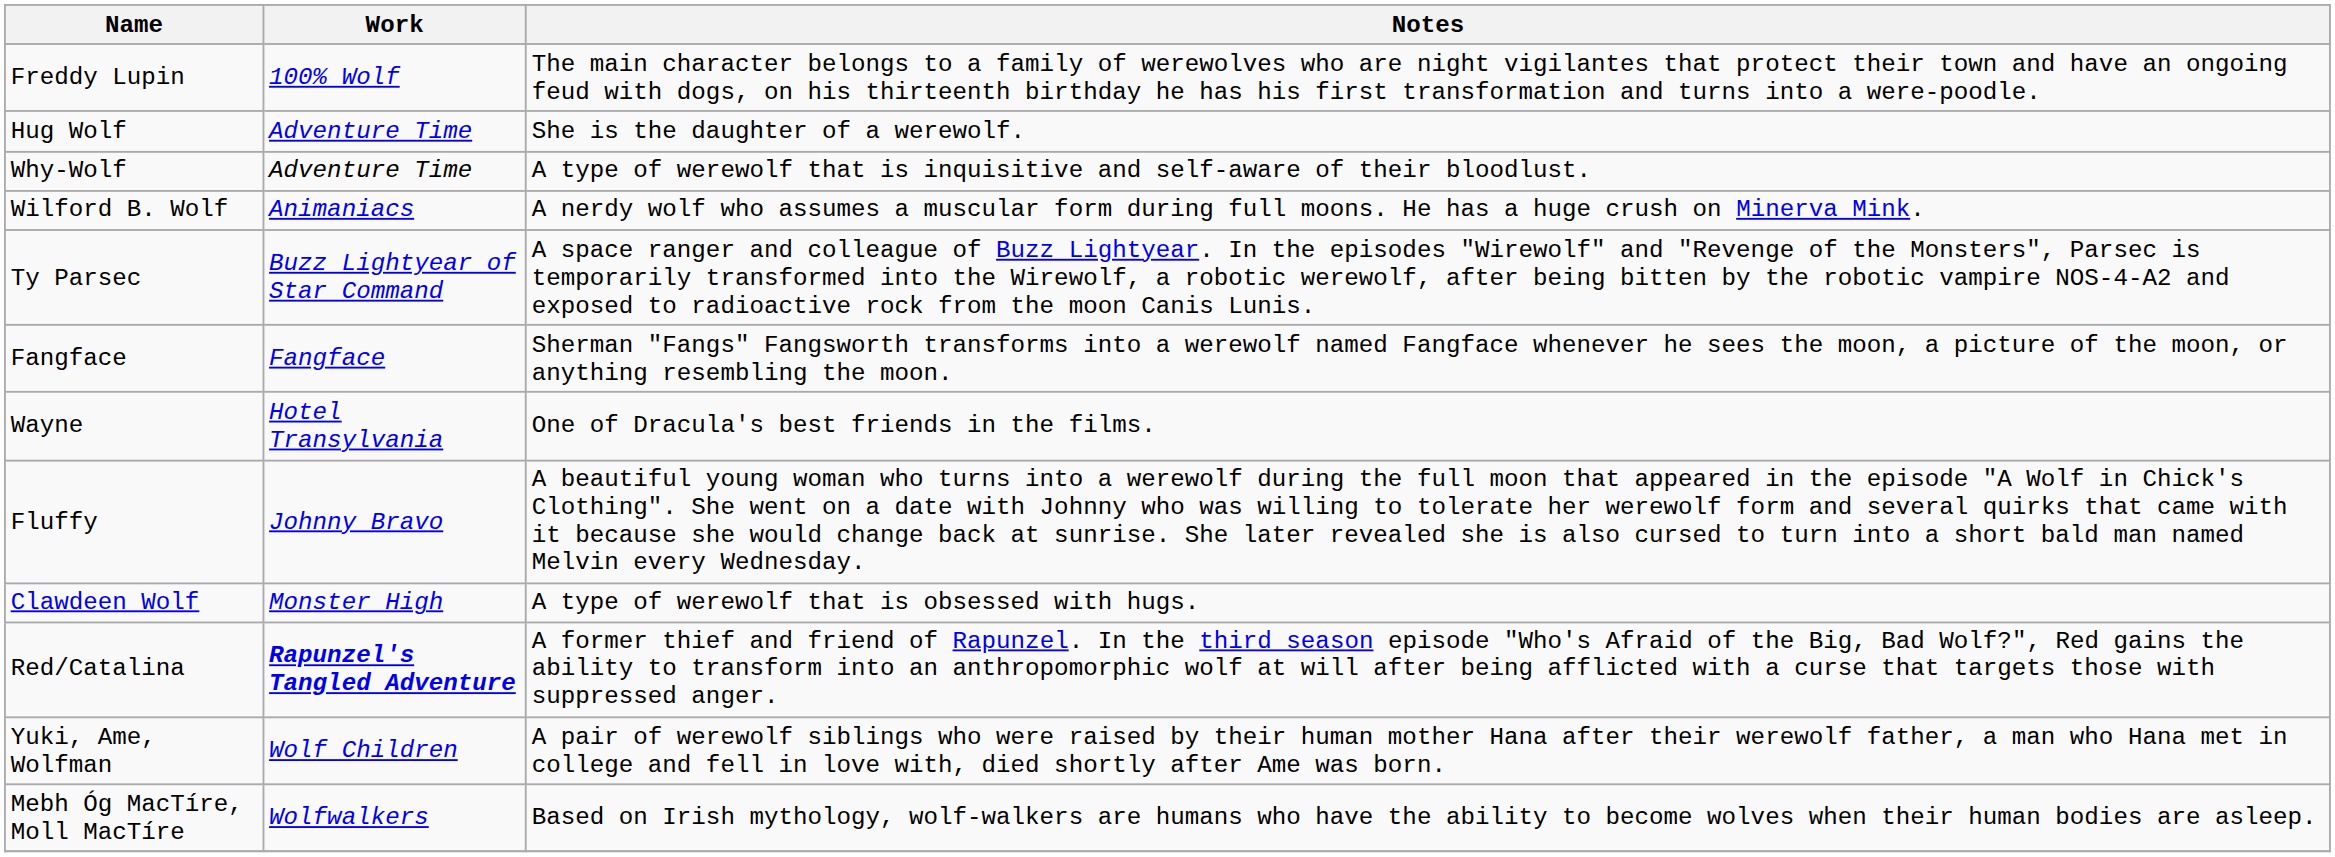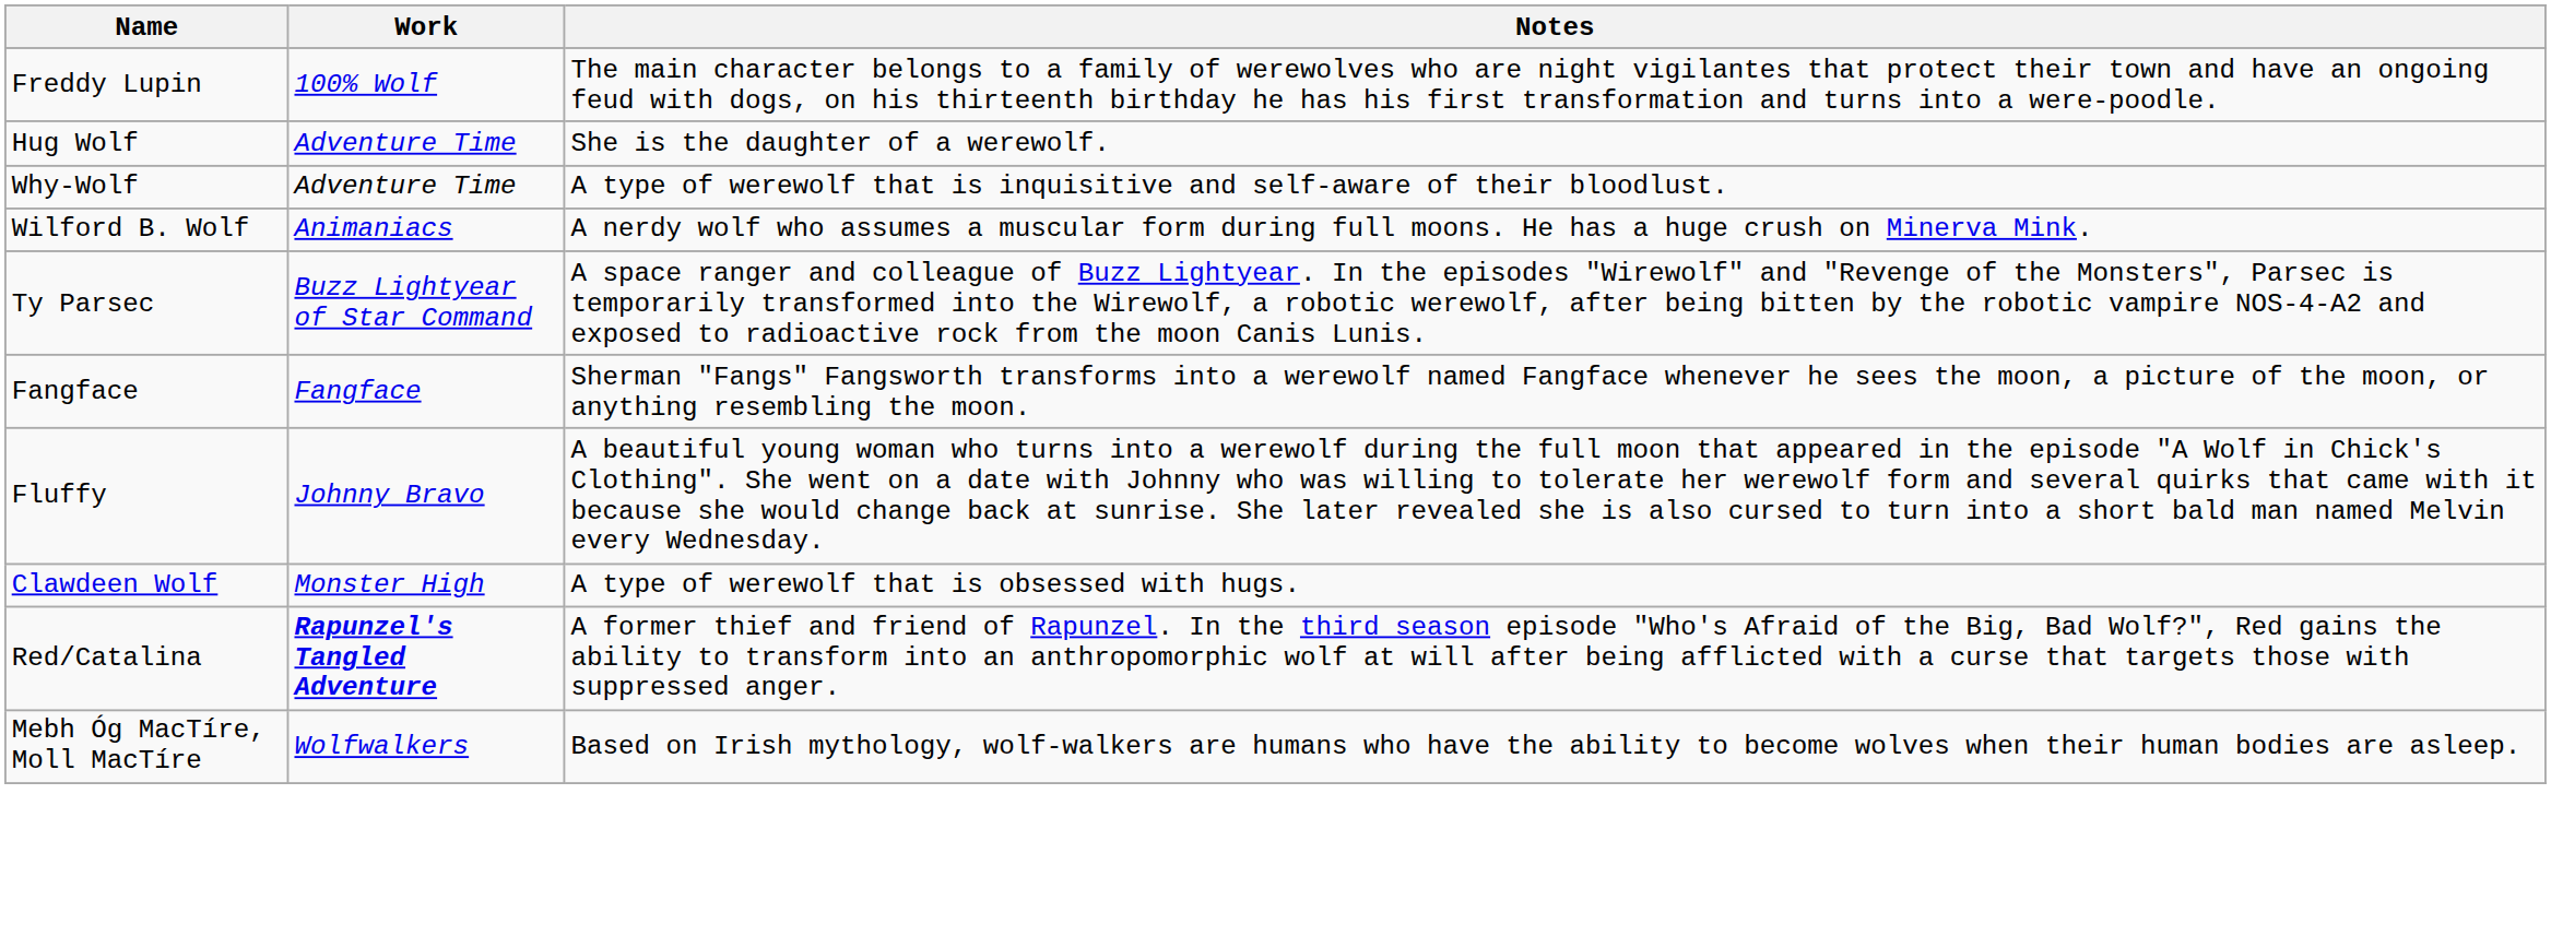 <table class="wikitable sortable">
 <tr>
 <th>Name</th>
 <th>Work</th>
 <th>Notes</th>
 </tr>
 <tr>
 <td>Freddy Lupin</td>
 <td><em><a href='#'>100% Wolf</a></em></td>
 <td>The main character belongs to a family of werewolves who are night vigilantes that protect their town and have an ongoing feud with dogs, on his thirteenth birthday he has his first transformation and turns into a were-poodle.</td>
 </tr>
 <tr>
 <td>Hug Wolf</td>
 <td><em><a href='#'>Adventure Time</a></em></td>
 <td>She is the daughter of a werewolf.</td>
 </tr>
 <tr>
 <td>Why-Wolf</td>
 <td><em>Adventure Time</em></td>
 <td>A type of werewolf that is inquisitive and self-aware of their bloodlust.</td>
 </tr>
 <tr>
 <td>Wilford B. Wolf</td>
 <td><em><a href='#'>Animaniacs</a></em></td>
 <td>A nerdy wolf who assumes a muscular form during full moons. He has a huge crush on <a href='#'>Minerva Mink</a>.</td>
 </tr>
 <tr>
 <td>Ty Parsec</td>
 <td><em><a href='#'>Buzz Lightyear of Star Command</a></em></td>
 <td>A space ranger and colleague of <a href='#'>Buzz Lightyear</a>. In the episodes "Wirewolf" and "Revenge of the Monsters", Parsec is temporarily transformed into the Wirewolf, a robotic werewolf, after being bitten by the robotic vampire NOS-4-A2 and exposed to radioactive rock from the moon Canis Lunis.</td>
 </tr>
 <tr>
 <td>Fangface</td>
 <td><em><a href='#'>Fangface</a></em></td>
 <td>Sherman "Fangs" Fangsworth transforms into a werewolf named Fangface whenever he sees the moon, a picture of the moon, or anything resembling the moon.</td>
 </tr>
 <tr>
-<td>Wayne</td>
-<td><em><a href='#'>Hotel Transylvania</a></em></td>
-<td>One of Dracula's best friends in the films.</td>
-</tr>
-<tr>
 <td>Fluffy</td>
 <td><em><a href='#'>Johnny Bravo</a></em></td>
 <td>A beautiful young woman who turns into a werewolf during the full moon that appeared in the episode "A Wolf in Chick's Clothing". She went on a date with Johnny who was willing to tolerate her werewolf form and several quirks that came with it because she would change back at sunrise. She later revealed she is also cursed to turn into a short bald man named Melvin every Wednesday.</td>
 </tr>
 <tr>
 <td><a href='#'>Clawdeen Wolf</a></td>
 <td><em><a href='#'>Monster High</a></em></td>
 <td>A type of werewolf that is obsessed with hugs.</td>
 </tr>
 <tr>
 <td>Red/Catalina</td>
 <td><strong><em><a href='#'>Rapunzel's Tangled Adventure</a></em></strong></td>
 <td>A former thief and friend of <a href='#'>Rapunzel</a>. In the <a href='#'>third season</a> episode "Who's Afraid of the Big, Bad Wolf?", Red gains the ability to transform into an anthropomorphic wolf at will after being afflicted with a curse that targets those with suppressed anger.</td>
 </tr>
 <tr>
-<td>Yuki, Ame, Wolfman</td>
-<td><em><a href='#'>Wolf Children</a></em></td>
-<td>A pair of werewolf siblings who were raised by their human mother Hana after their werewolf father, a man who Hana met in college and fell in love with, died shortly after Ame was born.</td>
-</tr>
-<tr>
 <td>Mebh Óg MacTíre, Moll MacTíre</td>
 <td><em><a href='#'>Wolfwalkers</a></em></td>
 <td>Based on Irish mythology, wolf-walkers are humans who have the ability to become wolves when their human bodies are asleep.</td>
 </tr>
 <tr>
 </tr>
 </table>
